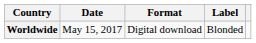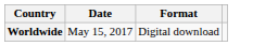 <table class="wikitable sortable plainrowheaders">
 <tr>
 <th scope="col">Country</th>
 <th scope="col">Date</th>
 <th scope="col">Format</th>
-<th scope="col">Label</th>
 <th scope="col" class="unsortable"></th>
 </tr>
 <tr>
 <th scope="row">Worldwide</th>
 <td>May 15, 2017</td>
 <td>Digital download</td>
-<td>Blonded</td>
 <td></td>
 </tr>
 </table>
